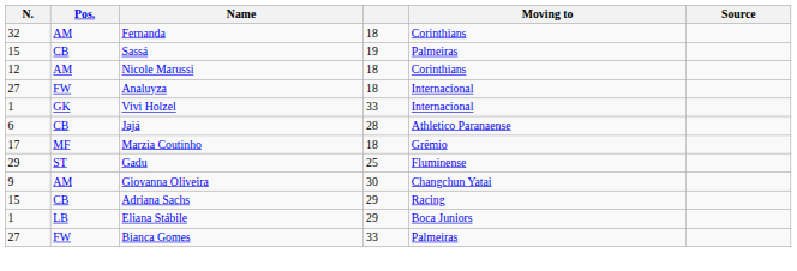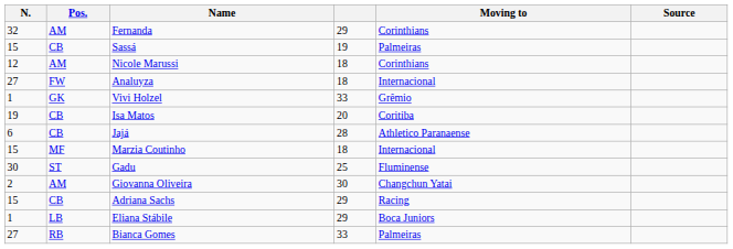 <table class="wikitable sortable" style="width:85%; text-align:center; text-align:left;">
 <tr>
 <th>N.</th>
 <th><a href='#'>Pos.</a></th>
 <th>Name</th>
 <th></th>
 <th>Moving to</th>
 <th>Source</th>
 </tr>
 <tr>
 <td>32</td>
 <td><a href='#'>AM</a></td>
 <td style="text-align:left;"> <a href='#'>Fernanda</a></td>
-<td>18</td>
+<td>29</td>
 <td style="text-align:left;"><a href='#'>Corinthians</a></td>
 <td></td>
 </tr>
 <tr>
 <td>15</td>
 <td><a href='#'>CB</a></td>
 <td style="text-align:left;"> <a href='#'>Sassá</a></td>
 <td>19</td>
 <td style="text-align:left;"><a href='#'>Palmeiras</a></td>
 <td></td>
 </tr>
 <tr>
 <td>12</td>
 <td><a href='#'>AM</a></td>
 <td style="text-align:left;"> <a href='#'>Nicole Marussi</a></td>
 <td>18</td>
 <td style="text-align:left;"><a href='#'>Corinthians</a></td>
 <td></td>
 </tr>
 <tr>
 <td>27</td>
 <td><a href='#'>FW</a></td>
 <td style="text-align:left;"> <a href='#'>Analuyza</a></td>
 <td>18</td>
 <td style="text-align:left;"><a href='#'>Internacional</a></td>
 <td></td>
 </tr>
 <tr>
 <td>1</td>
 <td><a href='#'>GK</a></td>
 <td style="text-align:left;"> <a href='#'>Vivi Holzel</a></td>
 <td>33</td>
-<td style="text-align:left;"><a href='#'>Internacional</a></td>
+<td style="text-align:left;"><a href='#'>Grêmio</a></td>
+<td></td>
+</tr>
+<tr>
+<td>19</td>
+<td><a href='#'>CB</a></td>
+<td style="text-align:left;"> <a href='#'>Isa Matos</a></td>
+<td>20</td>
+<td style="text-align:left;"><a href='#'>Coritiba</a></td>
 <td></td>
 </tr>
 <tr>
 <td>6</td>
 <td><a href='#'>CB</a></td>
 <td style="text-align:left;"> <a href='#'>Jajá</a></td>
 <td>28</td>
 <td style="text-align:left;"><a href='#'>Athletico Paranaense</a></td>
 <td></td>
 </tr>
 <tr>
-<td>17</td>
+<td>15</td>
 <td><a href='#'>MF</a></td>
 <td style="text-align:left;"> <a href='#'>Marzia Coutinho</a></td>
 <td>18</td>
-<td style="text-align:left;"><a href='#'>Grêmio</a></td>
+<td style="text-align:left;"><a href='#'>Internacional</a></td>
 <td></td>
 </tr>
 <tr>
-<td>29</td>
+<td>30</td>
 <td><a href='#'>ST</a></td>
 <td style="text-align:left;"> <a href='#'>Gadu</a></td>
 <td>25</td>
 <td style="text-align:left;"><a href='#'>Fluminense</a></td>
 <td></td>
 </tr>
 <tr>
-<td>9</td>
+<td>2</td>
 <td><a href='#'>AM</a></td>
 <td style="text-align:left;"> <a href='#'>Giovanna Oliveira</a></td>
 <td>30</td>
 <td style="text-align:left;"><a href='#'>Changchun Yatai</a> </td>
 <td></td>
 </tr>
 <tr>
 <td>15</td>
 <td><a href='#'>CB</a></td>
 <td style="text-align:left;"> <a href='#'>Adriana Sachs</a></td>
 <td>29</td>
 <td style="text-align:left;"><a href='#'>Racing</a> </td>
 <td></td>
 </tr>
 <tr>
 <td>1</td>
 <td><a href='#'>LB</a></td>
 <td style="text-align:left;"> <a href='#'>Eliana Stábile</a></td>
 <td>29</td>
 <td style="text-align:left;"><a href='#'>Boca Juniors</a> </td>
 <td></td>
 </tr>
 <tr>
 <td>27</td>
-<td><a href='#'>FW</a></td>
+<td><a href='#'>RB</a></td>
 <td style="text-align:left;"> <a href='#'>Bianca Gomes</a></td>
 <td>33</td>
 <td style="text-align:left;"><a href='#'>Palmeiras</a></td>
 <td></td>
 </tr>
 </table>
